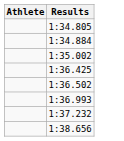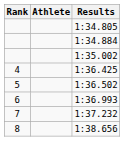 <table class="wikitable sortable" style="text-align:center">
 <tr>
+<th>Rank</th>
 <th>Athlete</th>
 <th>Results</th>
 </tr>
 <tr>
+<td></td>
 <td align="left"></td>
 <td>1:34.805</td>
 </tr>
 <tr>
+<td></td>
 <td align="left"></td>
 <td>1:34.884</td>
 </tr>
 <tr>
+<td></td>
 <td align="left"></td>
 <td>1:35.002</td>
 </tr>
 <tr>
+<td>4</td>
 <td align="left"></td>
 <td>1:36.425</td>
 </tr>
 <tr>
+<td>5</td>
 <td align="left"></td>
 <td>1:36.502</td>
 </tr>
 <tr>
+<td>6</td>
 <td align="left"></td>
 <td>1:36.993</td>
 </tr>
 <tr>
+<td>7</td>
 <td align="left"></td>
 <td>1:37.232</td>
 </tr>
 <tr>
+<td>8</td>
 <td align="left"></td>
 <td>1:38.656</td>
 </tr>
 </table>
